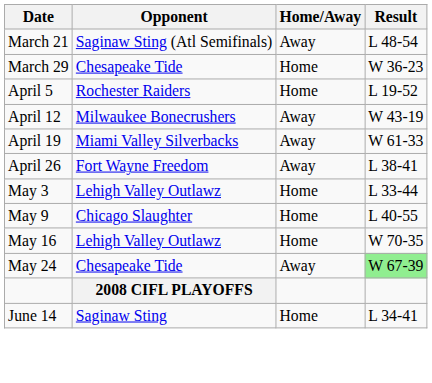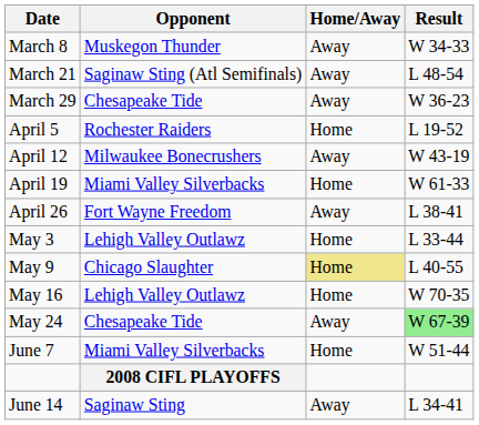 <table class="wikitable">
 <tr>
 <th>Date</th>
 <th>Opponent</th>
 <th>Home/Away</th>
 <th>Result</th>
+</tr>
+<tr>
+<td>March 8</td>
+<td><a href='#'>Muskegon Thunder</a></td>
+<td>Away</td>
+<td>W 34-33</td>
 </tr>
 <tr>
 <td>March 21</td>
 <td><a href='#'>Saginaw Sting</a> (Atl Semifinals)</td>
 <td>Away</td>
 <td>L 48-54</td>
 </tr>
 <tr>
 <td>March 29</td>
 <td><a href='#'>Chesapeake Tide</a></td>
-<td>Home</td>
+<td>Away</td>
 <td>W 36-23</td>
 </tr>
 <tr>
 <td>April 5</td>
 <td><a href='#'>Rochester Raiders</a></td>
 <td>Home</td>
 <td>L 19-52</td>
 </tr>
 <tr>
 <td>April 12</td>
 <td><a href='#'>Milwaukee Bonecrushers</a></td>
 <td>Away</td>
 <td>W 43-19</td>
 </tr>
 <tr>
 <td>April 19</td>
 <td><a href='#'>Miami Valley Silverbacks</a></td>
-<td>Away</td>
+<td>Home</td>
 <td>W 61-33</td>
 </tr>
 <tr>
 <td>April 26</td>
 <td><a href='#'>Fort Wayne Freedom</a></td>
 <td>Away</td>
 <td>L 38-41</td>
 </tr>
 <tr>
 <td>May 3</td>
 <td><a href='#'>Lehigh Valley Outlawz</a></td>
 <td>Home</td>
 <td>L 33-44</td>
 </tr>
 <tr>
 <td>May 9</td>
 <td><a href='#'>Chicago Slaughter</a></td>
-<td>Home</td>
+<td style="background: khaki;">Home</td>
 <td>L 40-55</td>
 </tr>
 <tr>
 <td>May 16</td>
 <td><a href='#'>Lehigh Valley Outlawz</a></td>
 <td>Home</td>
 <td>W 70-35</td>
 </tr>
 <tr>
 <td>May 24</td>
 <td><a href='#'>Chesapeake Tide</a></td>
 <td>Away</td>
 <td style="background: lightgreen;">W 67-39</td>
 </tr>
 <tr>
+<td>June 7</td>
+<td><a href='#'>Miami Valley Silverbacks</a></td>
+<td>Home</td>
+<td>W 51-44</td>
+</tr>
+<tr>
 <td></td>
 <th>2008 CIFL PLAYOFFS</th>
 <td></td>
 <td></td>
 </tr>
 <tr>
 <td>June 14</td>
 <td><a href='#'>Saginaw Sting</a></td>
-<td>Home</td>
+<td>Away</td>
 <td>L 34-41</td>
 </tr>
 </table>
